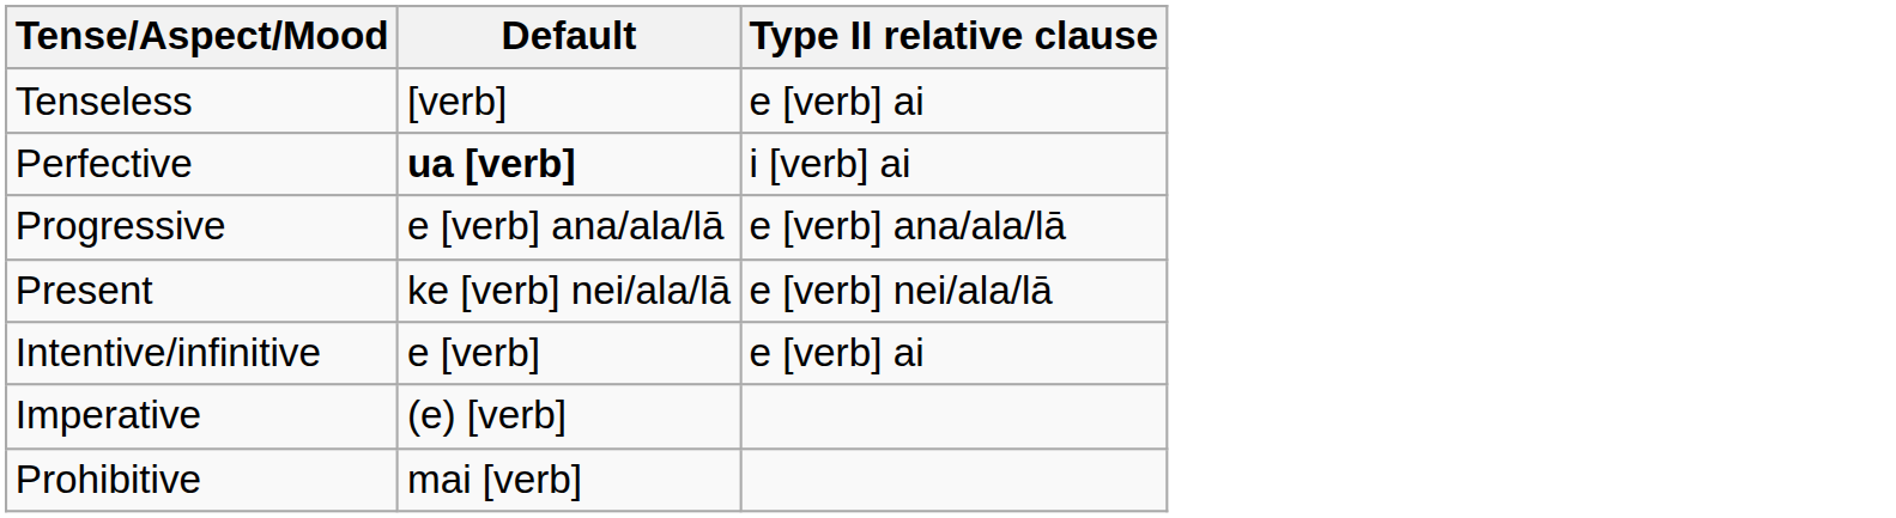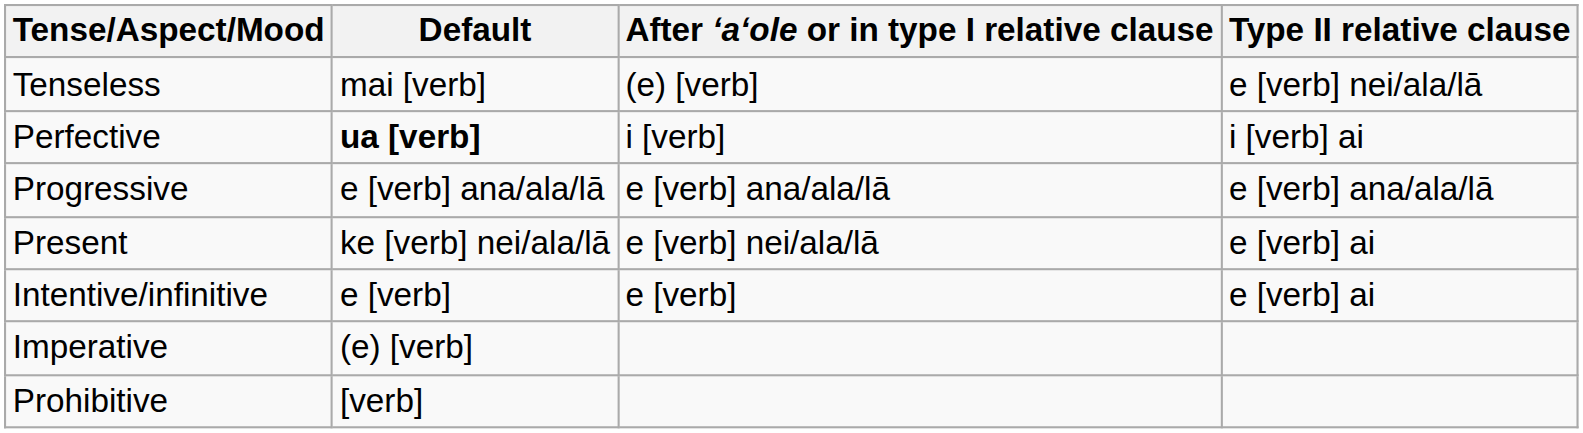 <table class="wikitable">
 <tr>
 <th>Tense/Aspect/Mood</th>
 <th>Default</th>
+<th>After <em>ʻaʻole</em> or in type I relative clause</th>
 <th>Type II relative clause</th>
 </tr>
 <tr>
 <td>Tenseless</td>
-<td>[verb]</td>
-<td>e [verb] ai</td>
+<td>mai [verb]</td>
+<td>(e) [verb]</td>
+<td>e [verb] nei/ala/lā</td>
 </tr>
 <tr>
 <td>Perfective</td>
 <td><strong>ua [verb]</strong></td>
+<td>i [verb]</td>
 <td>i [verb] ai</td>
 </tr>
 <tr>
 <td>Progressive</td>
+<td>e [verb] ana/ala/lā</td>
 <td>e [verb] ana/ala/lā</td>
 <td>e [verb] ana/ala/lā</td>
 </tr>
 <tr>
 <td>Present</td>
 <td>ke [verb] nei/ala/lā</td>
 <td>e [verb] nei/ala/lā</td>
+<td>e [verb] ai</td>
 </tr>
 <tr>
 <td>Intentive/infinitive</td>
+<td>e [verb]</td>
 <td>e [verb]</td>
 <td>e [verb] ai</td>
 </tr>
 <tr>
 <td>Imperative</td>
 <td>(e) [verb]</td>
 <td></td>
+<td></td>
 </tr>
 <tr>
 <td>Prohibitive</td>
-<td>mai [verb]</td>
+<td>[verb]</td>
+<td></td>
 <td></td>
 </tr>
 </table>
